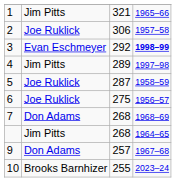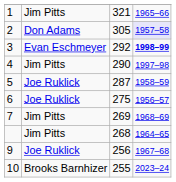 <table class="wikitable">
 <tr>
 </tr>
 <tr>
 <td>1</td>
 <td>Jim Pitts</td>
 <td>321</td>
 <td style="font-size:80%;"><a href='#'>1965–66</a></td>
 </tr>
 <tr>
 <td>2</td>
-<td><a href='#'>Joe Ruklick</a></td>
-<td>306</td>
-<td style="font-size:80%;"><a href='#'>1957–58</a></td>
+<td><a href='#'>Don Adams</a></td>
+<td>305</td>
+<td style="background: lavender; font-size:80%;"><a href='#'>1957–58</a></td>
 </tr>
 <tr>
 <td>3</td>
 <td><a href='#'>Evan Eschmeyer</a></td>
 <td>292</td>
 <td style="font-size:80%;"><strong><a href='#'>1998–99</a></strong></td>
 </tr>
 <tr>
 <td>4</td>
 <td>Jim Pitts</td>
-<td>289</td>
+<td>290</td>
 <td style="font-size:80%;"><a href='#'>1997–98</a></td>
 </tr>
 <tr>
 <td>5</td>
 <td><a href='#'>Joe Ruklick</a></td>
 <td>287</td>
 <td style="font-size:80%;"><a href='#'>1958–59</a></td>
 </tr>
 <tr>
 <td>6</td>
 <td><a href='#'>Joe Ruklick</a></td>
 <td>275</td>
 <td style="font-size:80%;"><a href='#'>1956–57</a></td>
 </tr>
 <tr>
 <td>7</td>
-<td><a href='#'>Don Adams</a></td>
-<td>268</td>
+<td>Jim Pitts</td>
+<td>269</td>
 <td style="font-size:80%;"><a href='#'>1968–69</a></td>
 </tr>
 <tr>
 <td></td>
 <td>Jim Pitts</td>
 <td>268</td>
 <td style="font-size:80%;"><a href='#'>1964–65</a></td>
 </tr>
 <tr>
 <td>9</td>
-<td><a href='#'>Don Adams</a></td>
-<td>257</td>
+<td><a href='#'>Joe Ruklick</a></td>
+<td>256</td>
 <td style="font-size:80%;"><a href='#'>1967–68</a></td>
 </tr>
 <tr>
 <td>10</td>
 <td>Brooks Barnhizer</td>
 <td>255</td>
 <td style="font-size:80%;"><a href='#'>2023–24</a></td>
 </tr>
 </table>
